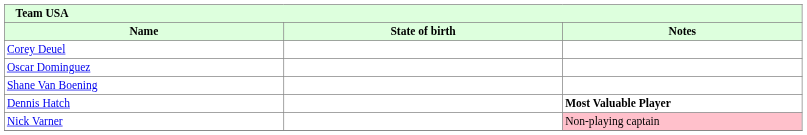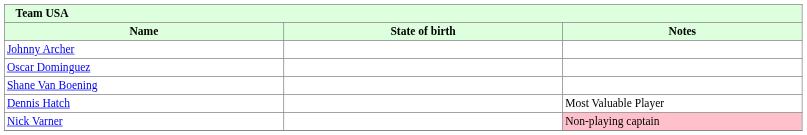 <table border="1" cellpadding="3" width="70%" style="border-collapse: collapse;">
 <tr bgcolor="#ddffdd">
 <td colspan=3>   <strong>Team USA</strong></td>
 </tr>
 <tr bgcolor="#ddffdd">
 <th width=35%>Name</th>
 <th width=35%>State of birth</th>
 <th width=30%%>Notes</th>
 </tr>
 <tr>
-<td><a href='#'>Corey Deuel</a></td>
+<td><a href='#'>Johnny Archer</a></td>
 <td></td>
 <td></td>
 </tr>
 <tr>
 <td><a href='#'>Oscar Dominguez</a></td>
 <td></td>
 <td></td>
 </tr>
 <tr>
 <td><a href='#'>Shane Van Boening</a></td>
 <td></td>
 <td></td>
 </tr>
 <tr>
 <td><a href='#'>Dennis Hatch</a></td>
 <td></td>
-<td><strong>Most Valuable Player</strong></td>
+<td>Most Valuable Player</td>
 </tr>
 <tr>
 <td><a href='#'>Nick Varner</a></td>
 <td></td>
 <td style="background: pink;">Non-playing captain</td>
 </tr>
 <tr>
 </tr>
 </table>
